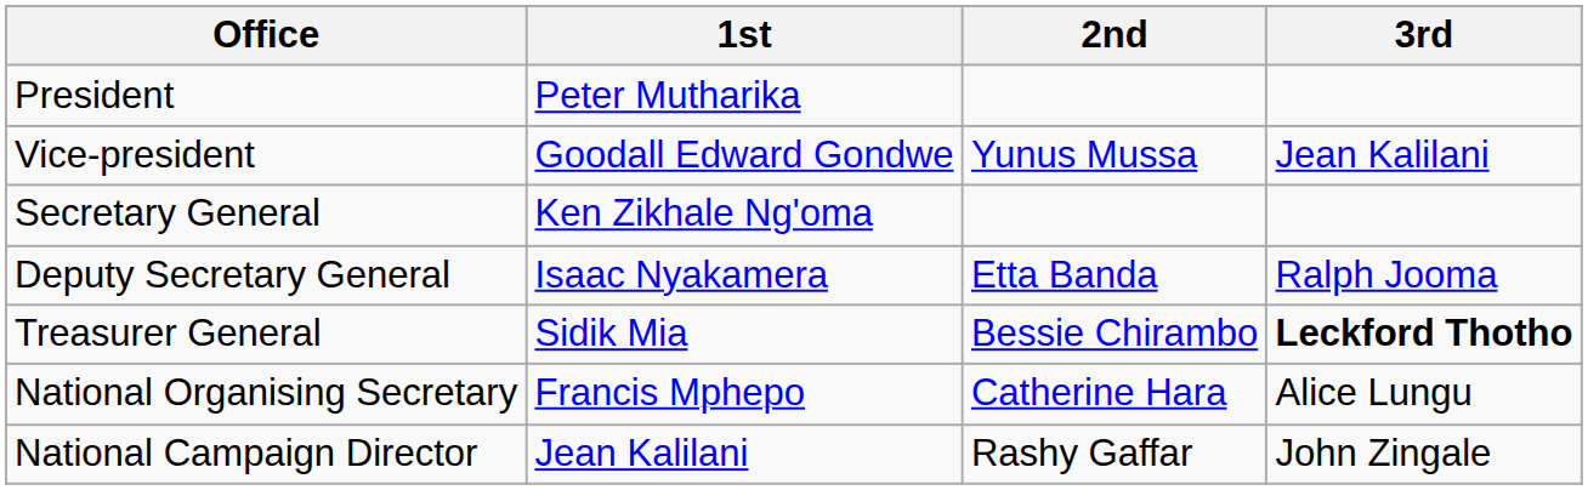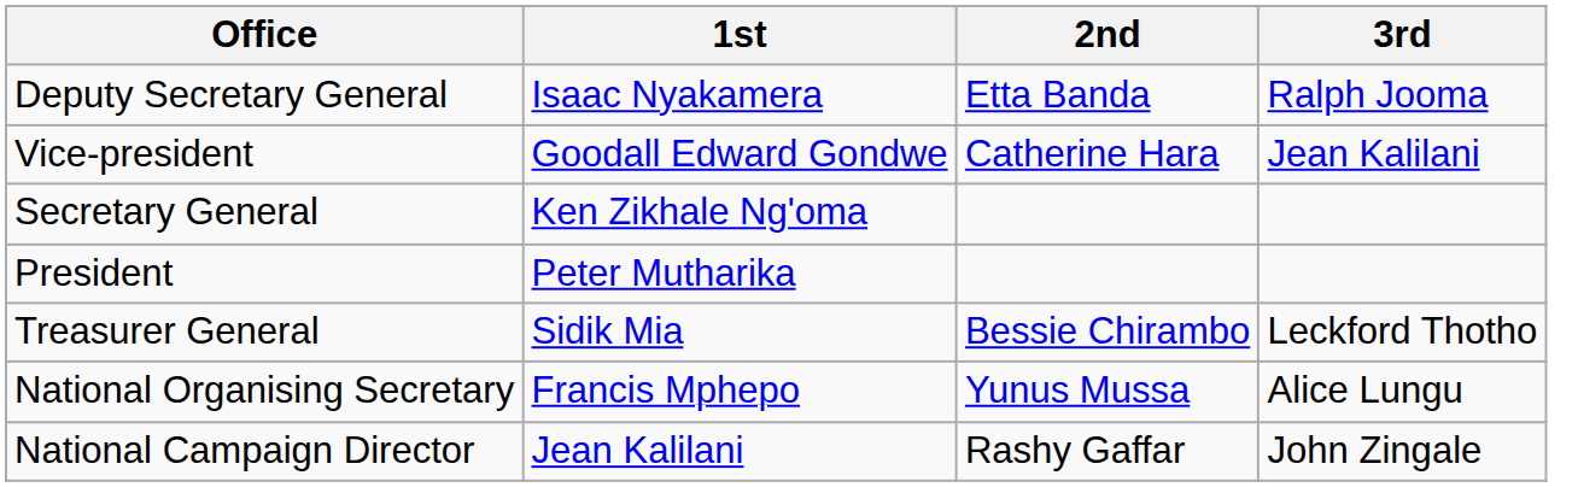 <table class=wikitable>
 <tr>
 <th>Office</th>
 <th>1st</th>
 <th>2nd</th>
 <th>3rd</th>
 </tr>
 <tr>
-<td>President</td>
-<td><a href='#'>Peter Mutharika</a></td>
-<td></td>
-<td></td>
+<td>Deputy Secretary General</td>
+<td><a href='#'>Isaac Nyakamera</a></td>
+<td><a href='#'>Etta Banda</a></td>
+<td><a href='#'>Ralph Jooma</a></td>
 </tr>
 <tr>
 <td>Vice-president</td>
 <td><a href='#'>Goodall Edward Gondwe</a></td>
-<td><a href='#'>Yunus Mussa</a></td>
+<td><a href='#'>Catherine Hara</a></td>
 <td><a href='#'>Jean Kalilani</a></td>
 </tr>
 <tr>
 <td>Secretary General</td>
 <td><a href='#'>Ken Zikhale Ng'oma</a></td>
 <td></td>
 <td></td>
 </tr>
 <tr>
-<td>Deputy Secretary General</td>
-<td><a href='#'>Isaac Nyakamera</a></td>
-<td><a href='#'>Etta Banda</a></td>
-<td><a href='#'>Ralph Jooma</a></td>
+<td>President</td>
+<td><a href='#'>Peter Mutharika</a></td>
+<td></td>
+<td></td>
 </tr>
 <tr>
 <td>Treasurer General</td>
 <td><a href='#'>Sidik Mia</a></td>
 <td><a href='#'>Bessie Chirambo</a></td>
-<td><strong>Leckford Thotho</strong></td>
+<td>Leckford Thotho</td>
 </tr>
 <tr>
 <td>National Organising Secretary</td>
 <td><a href='#'>Francis Mphepo</a></td>
-<td><a href='#'>Catherine Hara</a></td>
+<td><a href='#'>Yunus Mussa</a></td>
 <td>Alice Lungu</td>
 </tr>
 <tr>
 <td>National Campaign Director</td>
 <td><a href='#'>Jean Kalilani</a></td>
 <td>Rashy Gaffar</td>
 <td>John Zingale</td>
 </tr>
 </table>
